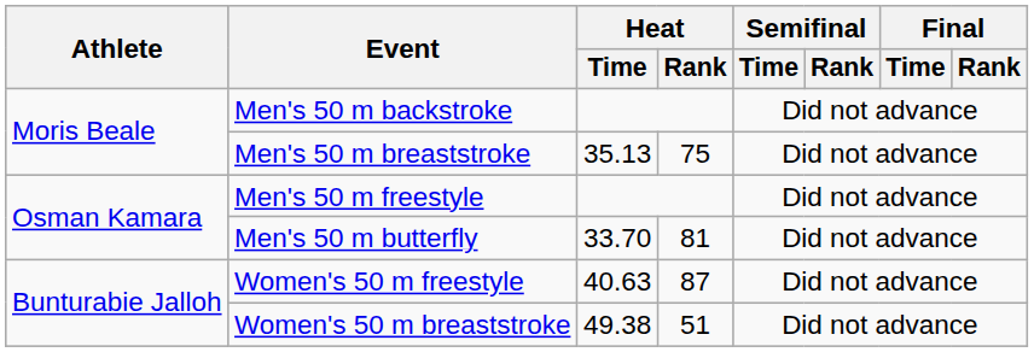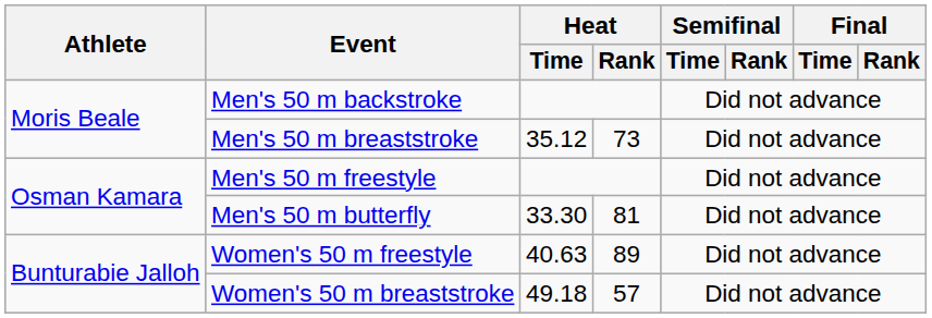 <table class=wikitable style="font-size:90%">
 <tr>
 <th rowspan="2">Athlete</th>
 <th rowspan="2">Event</th>
 <th colspan="2">Heat</th>
 <th colspan="2">Semifinal</th>
 <th colspan="2">Final</th>
 </tr>
 <tr style="font-size:95%">
 <th>Time</th>
 <th>Rank</th>
 <th>Time</th>
 <th>Rank</th>
 <th>Time</th>
 <th>Rank</th>
 </tr>
 <tr align=center>
 <td align=left rowspan=2><a href='#'>Moris Beale</a></td>
 <td align=left><a href='#'>Men's 50 m backstroke</a></td>
 <td colspan=2></td>
 <td colspan=4>Did not advance</td>
 </tr>
 <tr align=center>
 <td align=left><a href='#'>Men's 50 m breaststroke</a></td>
-<td>35.13</td>
-<td>75</td>
+<td>35.12</td>
+<td>73</td>
 <td colspan=4>Did not advance</td>
 </tr>
 <tr align=center>
 <td align=left rowspan=2><a href='#'>Osman Kamara</a></td>
 <td align=left><a href='#'>Men's 50 m freestyle</a></td>
 <td colspan=2></td>
 <td colspan=4>Did not advance</td>
 </tr>
 <tr align=center>
 <td align=left><a href='#'>Men's 50 m butterfly</a></td>
-<td>33.70</td>
+<td>33.30</td>
 <td>81</td>
 <td colspan=4>Did not advance</td>
 </tr>
 <tr align=center>
 <td align=left rowspan=2><a href='#'>Bunturabie Jalloh</a></td>
 <td align=left><a href='#'>Women's 50 m freestyle</a></td>
 <td>40.63</td>
-<td>87</td>
+<td>89</td>
 <td colspan=4>Did not advance</td>
 </tr>
 <tr align=center>
 <td align=left><a href='#'>Women's 50 m breaststroke</a></td>
-<td>49.38</td>
-<td>51</td>
+<td>49.18</td>
+<td>57</td>
 <td colspan=4>Did not advance</td>
 </tr>
 </table>
